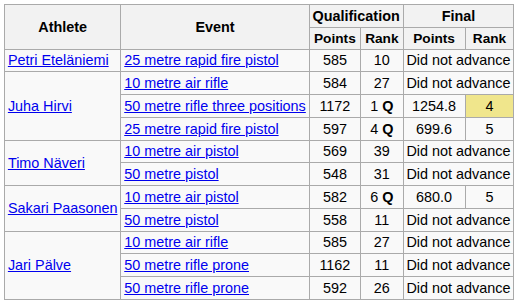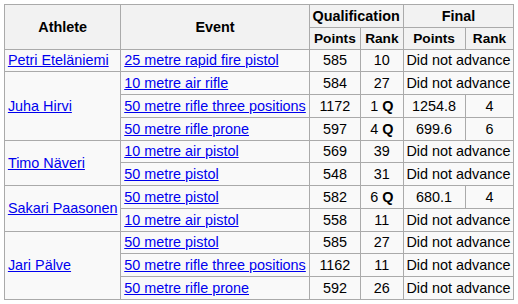 <table class="wikitable" style="font-size:90%">
 <tr>
 <th rowspan="2">Athlete</th>
 <th rowspan="2">Event</th>
 <th colspan=2>Qualification</th>
 <th colspan=2>Final</th>
 </tr>
 <tr style="font-size:95%">
 <th>Points</th>
 <th>Rank</th>
 <th>Points</th>
 <th>Rank</th>
 </tr>
 <tr align=center>
 <td align=left><a href='#'>Petri Eteläniemi</a></td>
 <td align=left><a href='#'>25 metre rapid fire pistol</a></td>
 <td>585</td>
 <td>10</td>
 <td colspan=2>Did not advance</td>
 </tr>
 <tr align=center>
 <td align=left rowspan=3><a href='#'>Juha Hirvi</a></td>
 <td align=left><a href='#'>10 metre air rifle</a></td>
 <td>584</td>
 <td>27</td>
 <td colspan=2>Did not advance</td>
 </tr>
 <tr align=center>
 <td align=left><a href='#'>50 metre rifle three positions</a></td>
 <td>1172</td>
 <td>1 <strong>Q</strong></td>
 <td>1254.8</td>
-<td style="background: khaki;">4</td>
+<td>4</td>
 </tr>
 <tr align=center>
-<td align=left><a href='#'>25 metre rapid fire pistol</a></td>
+<td align=left><a href='#'>50 metre rifle prone</a></td>
 <td>597</td>
 <td>4 <strong>Q</strong></td>
 <td>699.6</td>
-<td>5</td>
+<td>6</td>
 </tr>
 <tr align=center>
 <td align=left rowspan=2><a href='#'>Timo Näveri</a></td>
 <td align=left><a href='#'>10 metre air pistol</a></td>
 <td>569</td>
 <td>39</td>
 <td colspan=2>Did not advance</td>
 </tr>
 <tr align=center>
 <td align=left><a href='#'>50 metre pistol</a></td>
 <td>548</td>
 <td>31</td>
 <td colspan=2>Did not advance</td>
 </tr>
 <tr align=center>
 <td align=left rowspan=2><a href='#'>Sakari Paasonen</a></td>
-<td align=left><a href='#'>10 metre air pistol</a></td>
+<td align=left><a href='#'>50 metre pistol</a></td>
 <td>582</td>
 <td>6 <strong>Q</strong></td>
-<td>680.0</td>
-<td>5</td>
+<td>680.1</td>
+<td>4</td>
 </tr>
 <tr align=center>
-<td align=left><a href='#'>50 metre pistol</a></td>
+<td align=left><a href='#'>10 metre air pistol</a></td>
 <td>558</td>
 <td>11</td>
 <td colspan=2>Did not advance</td>
 </tr>
 <tr align=center>
 <td align=left rowspan=3><a href='#'>Jari Pälve</a></td>
-<td align=left><a href='#'>10 metre air rifle</a></td>
+<td align=left><a href='#'>50 metre pistol</a></td>
 <td>585</td>
 <td>27</td>
 <td colspan=2>Did not advance</td>
 </tr>
 <tr align=center>
-<td align=left><a href='#'>50 metre rifle prone</a></td>
+<td align=left><a href='#'>50 metre rifle three positions</a></td>
 <td>1162</td>
 <td>11</td>
 <td colspan=2>Did not advance</td>
 </tr>
 <tr align=center>
 <td align=left><a href='#'>50 metre rifle prone</a></td>
 <td>592</td>
 <td>26</td>
 <td colspan=2>Did not advance</td>
 </tr>
 </table>
